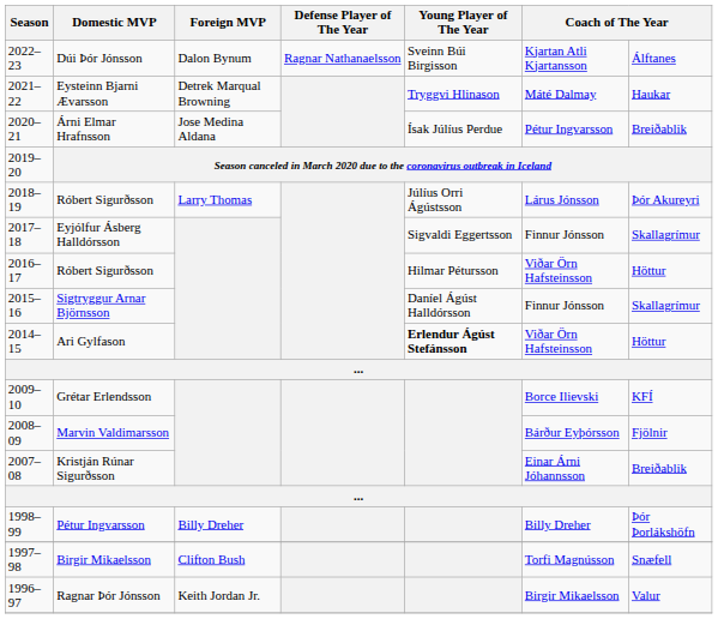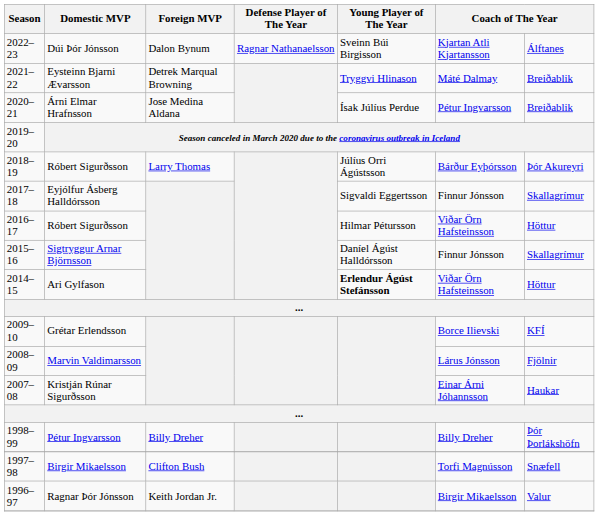 <table class="wikitable">
 <tr>
 <th>Season</th>
 <th>Domestic MVP</th>
 <th>Foreign MVP</th>
 <th>Defense Player of The Year</th>
 <th>Young Player of The Year</th>
 <th colspan="2">Coach of The Year</th>
 </tr>
 <tr>
 <td>2022–23</td>
 <td> Dúi Þór Jónsson</td>
 <td> Dalon Bynum</td>
 <td> <a href='#'>Ragnar Nathanaelsson</a></td>
 <td> Sveinn Búi Birgisson</td>
 <td> <a href='#'>Kjartan Atli Kjartansson</a></td>
 <td><a href='#'>Álftanes</a></td>
 </tr>
 <tr>
 <td>2021–22</td>
 <td> Eysteinn Bjarni Ævarsson</td>
 <td> Detrek Marqual Browning</td>
 <th rowspan= 2></th>
 <td> <a href='#'>Tryggvi Hlinason</a></td>
 <td> <a href='#'>Máté Dalmay</a></td>
-<td><a href='#'>Haukar</a></td>
+<td><a href='#'>Breiðablik</a></td>
 </tr>
 <tr>
 <td>2020–21</td>
 <td> Árni Elmar Hrafnsson</td>
 <td> Jose Medina Aldana</td>
 <td> Ísak Júlíus Perdue</td>
 <td> <a href='#'>Pétur Ingvarsson</a></td>
 <td><a href='#'>Breiðablik</a></td>
 </tr>
 <tr>
 <td>2019–20</td>
 <th colspan="6"><small><em>Season canceled in March 2020 due to the <a href='#'>coronavirus outbreak in Iceland</a></em></small></th>
 </tr>
 <tr>
 <td>2018–19</td>
 <td> Róbert Sigurðsson</td>
 <td> <a href='#'>Larry Thomas</a></td>
 <th rowspan= 5></th>
 <td> Júlíus Orri Ágústsson</td>
-<td> <a href='#'>Lárus Jónsson</a></td>
+<td> <a href='#'>Bárður Eyþórsson</a></td>
 <td><a href='#'>Þór Akureyri</a></td>
 </tr>
 <tr>
 <td>2017–18</td>
 <td> Eyjólfur Ásberg Halldórsson</td>
 <th rowspan= 4></th>
 <td> Sigvaldi Eggertsson</td>
 <td> Finnur Jónsson</td>
 <td><a href='#'>Skallagrímur</a></td>
 </tr>
 <tr>
 <td>2016–17</td>
 <td> Róbert Sigurðsson</td>
 <td> Hilmar Pétursson</td>
 <td> <a href='#'>Viðar Örn Hafsteinsson</a></td>
 <td><a href='#'>Höttur</a></td>
 </tr>
 <tr>
 <td>2015–16</td>
 <td> <a href='#'>Sigtryggur Arnar Björnsson</a></td>
 <td> Daníel Ágúst Halldórsson</td>
 <td> Finnur Jónsson</td>
 <td><a href='#'>Skallagrímur</a></td>
 </tr>
 <tr>
 <td>2014–15</td>
 <td> Ari Gylfason</td>
 <td><strong> Erlendur Ágúst Stefánsson</strong></td>
 <td> <a href='#'>Viðar Örn Hafsteinsson</a></td>
 <td><a href='#'>Höttur</a></td>
 </tr>
 <tr>
 <th colspan="7">...</th>
 </tr>
 <tr>
 <td>2009–10</td>
 <td> Grétar Erlendsson</td>
 <th rowspan= 3></th>
 <th rowspan= 3></th>
 <th rowspan= 3></th>
 <td> <a href='#'>Borce Ilievski</a></td>
 <td><a href='#'>KFÍ</a></td>
 </tr>
 <tr>
 <td>2008–09</td>
 <td> <a href='#'>Marvin Valdimarsson</a></td>
-<td> <a href='#'>Bárður Eyþórsson</a></td>
+<td> <a href='#'>Lárus Jónsson</a></td>
 <td><a href='#'>Fjölnir</a></td>
 </tr>
 <tr>
 <td>2007–08</td>
 <td> Kristján Rúnar Sigurðsson</td>
 <td> <a href='#'>Einar Árni Jóhannsson</a></td>
-<td><a href='#'>Breiðablik</a></td>
+<td><a href='#'>Haukar</a></td>
 </tr>
 <tr>
 <th colspan="7">...</th>
 </tr>
 <tr>
 <td>1998–99</td>
 <td> <a href='#'>Pétur Ingvarsson</a></td>
 <td> <a href='#'>Billy Dreher</a></td>
 <th rowspan= 1></th>
 <th rowspan= 1></th>
 <td> <a href='#'>Billy Dreher</a></td>
 <td><a href='#'>Þór Þorlákshöfn</a></td>
 </tr>
 <tr>
 </tr>
 <tr>
 <td>1997–98</td>
 <td> <a href='#'>Birgir Mikaelsson</a></td>
 <td> <a href='#'>Clifton Bush</a></td>
 <th rowspan= 1></th>
 <th rowspan= 1></th>
 <td> <a href='#'>Torfi Magnússon</a></td>
 <td><a href='#'>Snæfell</a></td>
 </tr>
 <tr>
 <td>1996–97</td>
 <td> Ragnar Þór Jónsson</td>
 <td> Keith Jordan Jr.</td>
 <th rowspan= 1></th>
 <th rowspan= 1></th>
 <td> <a href='#'>Birgir Mikaelsson</a></td>
 <td><a href='#'>Valur</a></td>
 </tr>
 <tr>
 </tr>
 </table>
